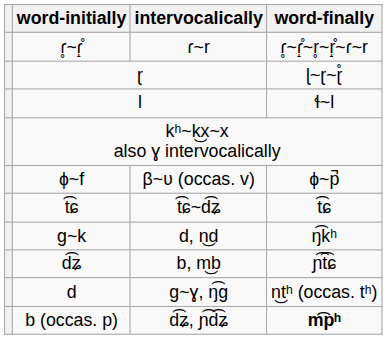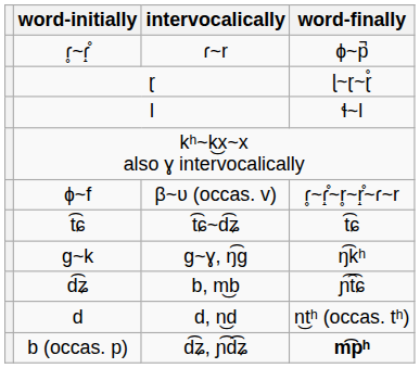 <table class="wikitable IPA">
 <tr>
 <th></th>
 <th>word-initially</th>
 <th>intervocalically</th>
 <th>word-finally</th>
 </tr>
 <tr align=center>
 <th></th>
 <td>ɾ̥~ɾ̝̊</td>
 <td>ɾ~r</td>
-<td>ɾ̥~ɾ̝̊~r̥~r̝̊~ɾ~r</td>
+<td>ɸ~p̚</td>
 </tr>
 <tr align=center>
 <th></th>
 <td colspan=2>ɽ</td>
 <td>ɭ~ɽ~ɽ̊</td>
 </tr>
 <tr align=center>
 <th></th>
 <td colspan=2>l</td>
 <td>ɬ~l</td>
 </tr>
 <tr align=center>
 <th></th>
 <td colspan=3>kʰ~k͜x~x<br>also ɣ intervocalically</td>
 </tr>
 <tr align=center>
 <th></th>
 <td>ɸ~f</td>
 <td>β~ʋ (occas. v)</td>
-<td>ɸ~p̚</td>
+<td>ɾ̥~ɾ̝̊~r̥~r̝̊~ɾ~r</td>
 </tr>
 <tr align=center>
 <th></th>
 <td>t͡ɕ</td>
 <td>t͡ɕ~d͡ʑ</td>
 <td>t͡ɕ</td>
 </tr>
 <tr align=center>
 <th></th>
 <td>ɡ~k</td>
-<td>d, n͜d</td>
+<td>ɡ~ɣ, ŋ͡ɡ</td>
 <td>ŋ͡kʰ</td>
 </tr>
 <tr align=center>
 <th></th>
 <td>d͡ʑ</td>
 <td>b, m͜b</td>
 <td>ɲ͡t͡ɕ</td>
 </tr>
 <tr align=center>
 <th></th>
 <td>d</td>
-<td>ɡ~ɣ, ŋ͡ɡ</td>
+<td>d, n͜d</td>
 <td>n͜tʰ (occas. tʰ)</td>
 </tr>
 <tr align=center>
 <th></th>
 <td>b (occas. p)</td>
 <td>d͡ʑ, ɲ͡d͡ʑ</td>
 <td><strong>m͡pʰ</strong></td>
 </tr>
 </table>
